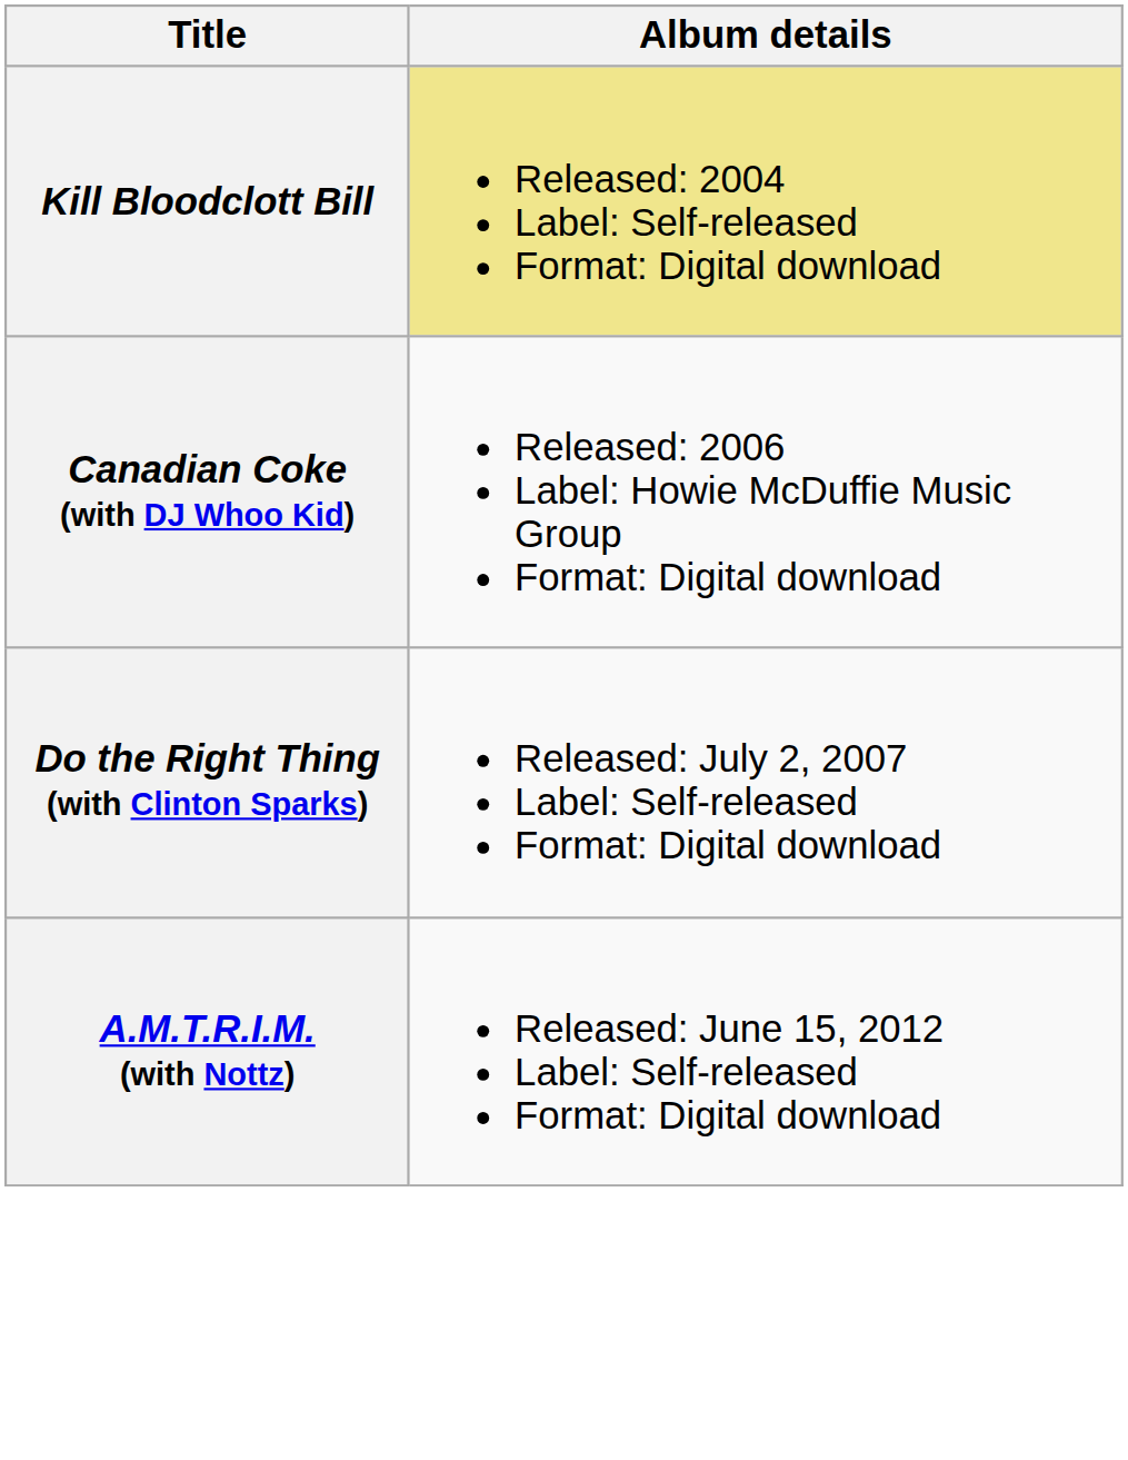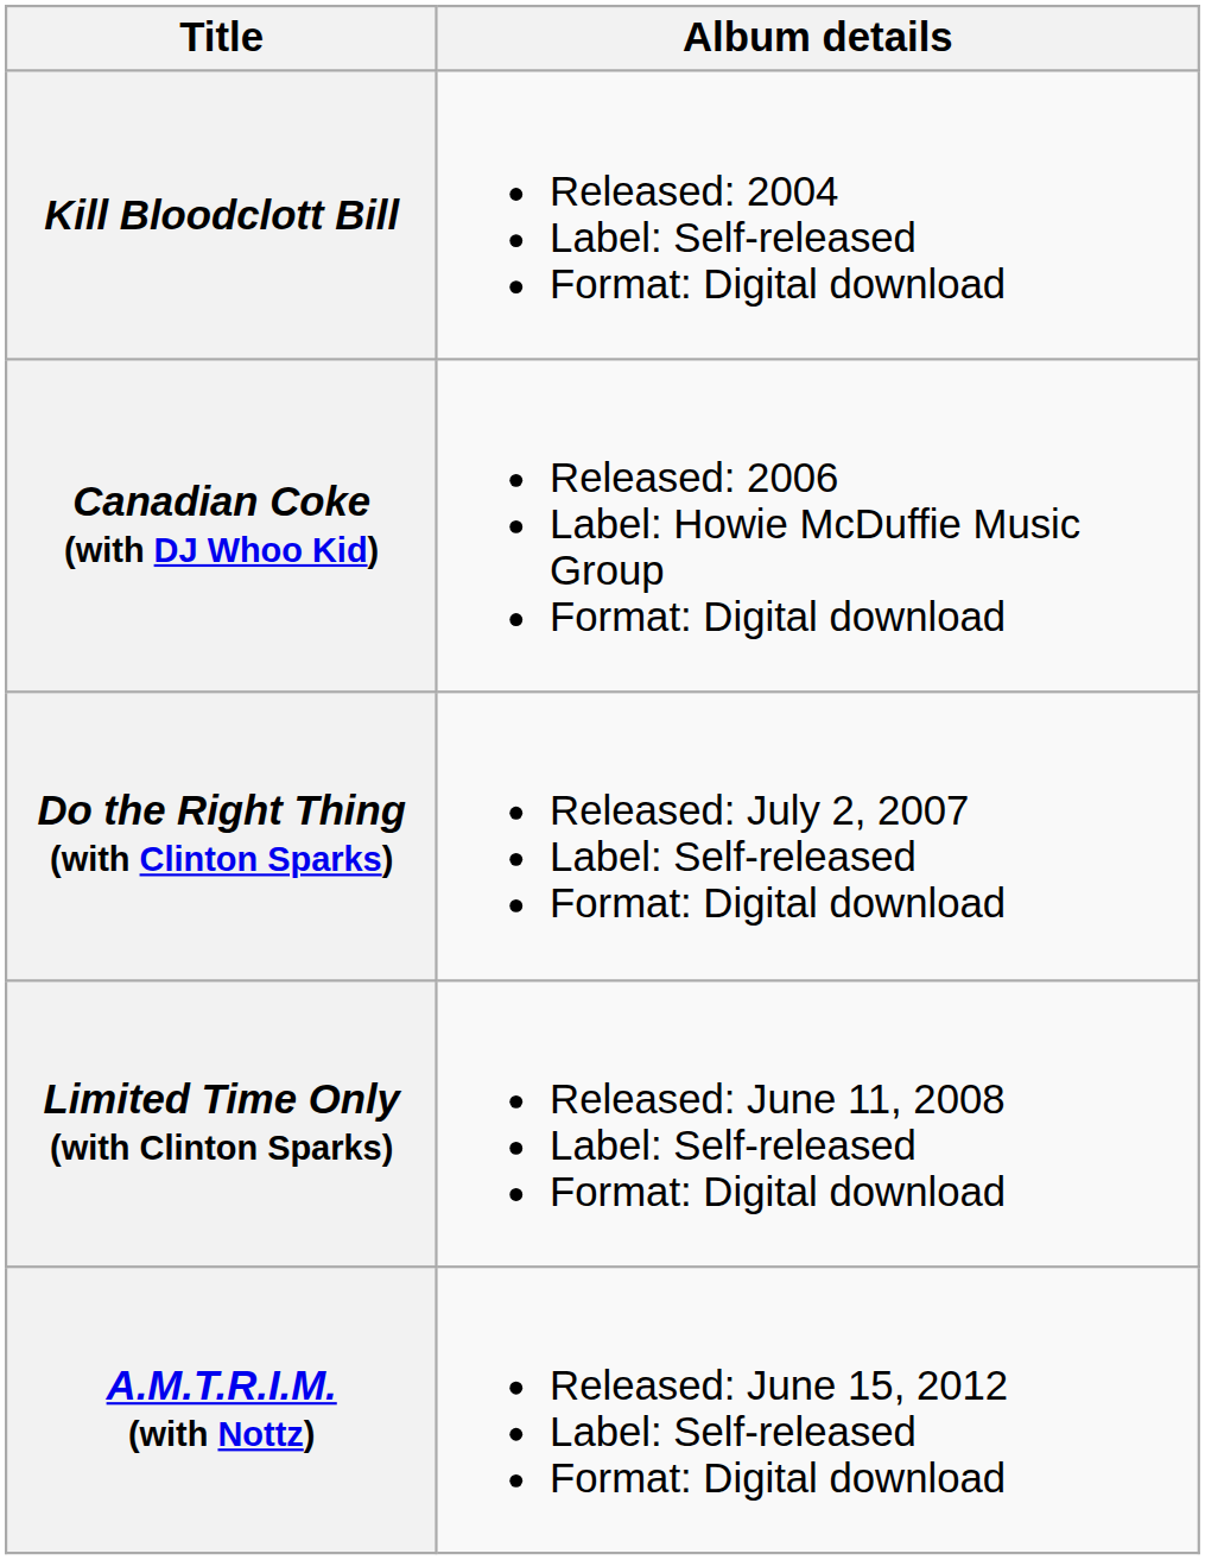 <table class="wikitable plainrowheaders">
 <tr>
 <th scope="col" style="width:10em;">Title</th>
 <th scope="col" style="width:18em;">Album details</th>
 </tr>
 <tr>
 <th scope="row"><em>Kill Bloodclott Bill</em></th>
-<td style="background: khaki;"><br><ul><li>Released: 2004</li><li>Label: Self-released</li><li>Format: Digital download</li></ul></td>
+<td><br><ul><li>Released: 2004</li><li>Label: Self-released</li><li>Format: Digital download</li></ul></td>
 </tr>
 <tr>
 <th scope="row"><em>Canadian Coke</em><br><small>(with <a href='#'>DJ Whoo Kid</a>)</small></th>
 <td><br><ul><li>Released: 2006</li><li>Label: Howie McDuffie Music Group</li><li>Format: Digital download</li></ul></td>
 </tr>
 <tr>
 <th scope="row"><em>Do the Right Thing</em><br><small>(with <a href='#'>Clinton Sparks</a>)</small></th>
 <td><br><ul><li>Released: July 2, 2007</li><li>Label: Self-released</li><li>Format: Digital download</li></ul></td>
 </tr>
 <tr>
+<th scope="row"><em>Limited Time Only</em><br><small>(with Clinton Sparks)</small></th>
+<td><br><ul><li>Released: June 11, 2008</li><li>Label: Self-released</li><li>Format: Digital download</li></ul></td>
+</tr>
+<tr>
 <th scope="row"><em><a href='#'>A.M.T.R.I.M.</a></em><br><small>(with <a href='#'>Nottz</a>)</small></th>
 <td><br><ul><li>Released: June 15, 2012</li><li>Label: Self-released</li><li>Format: Digital download</li></ul></td>
 </tr>
 </table>
